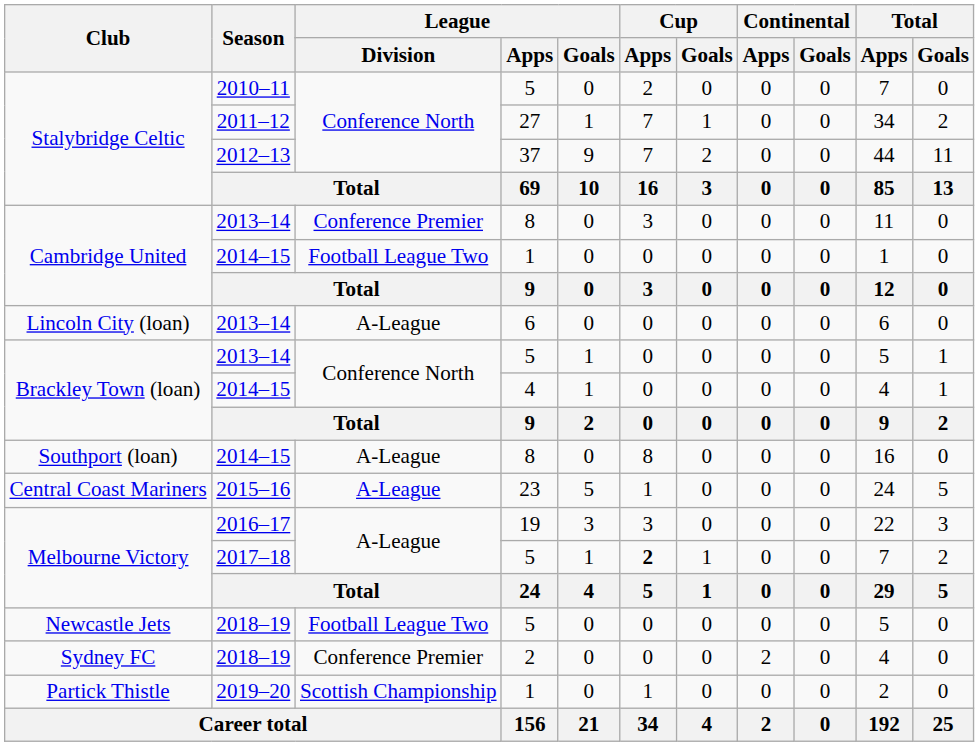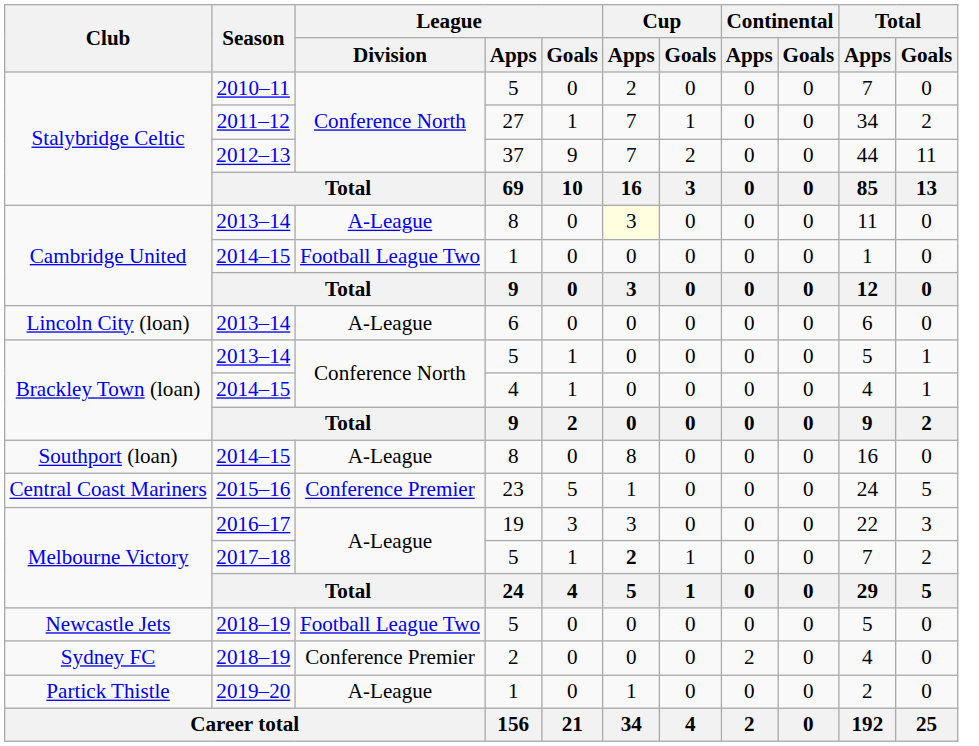 <table class="wikitable" style="text-align:center">
 <tr>
 <th rowspan="2">Club</th>
 <th rowspan="2">Season</th>
 <th colspan="3">League</th>
 <th colspan="2">Cup</th>
 <th colspan="2">Continental</th>
 <th colspan="2">Total</th>
 </tr>
 <tr>
 <th>Division</th>
 <th>Apps</th>
 <th>Goals</th>
 <th>Apps</th>
 <th>Goals</th>
 <th>Apps</th>
 <th>Goals</th>
 <th>Apps</th>
 <th>Goals</th>
 </tr>
 <tr>
 <td rowspan="4"><a href='#'>Stalybridge Celtic</a></td>
 <td><a href='#'>2010–11</a></td>
 <td rowspan="3"><a href='#'>Conference North</a></td>
 <td>5</td>
 <td>0</td>
 <td>2</td>
 <td>0</td>
 <td>0</td>
 <td>0</td>
 <td>7</td>
 <td>0</td>
 </tr>
 <tr>
 <td><a href='#'>2011–12</a></td>
 <td>27</td>
 <td>1</td>
 <td>7</td>
 <td>1</td>
 <td>0</td>
 <td>0</td>
 <td>34</td>
 <td>2</td>
 </tr>
 <tr>
 <td><a href='#'>2012–13</a></td>
 <td>37</td>
 <td>9</td>
 <td>7</td>
 <td>2</td>
 <td>0</td>
 <td>0</td>
 <td>44</td>
 <td>11</td>
 </tr>
 <tr>
 <th colspan="2">Total</th>
 <th>69</th>
 <th>10</th>
 <th>16</th>
 <th>3</th>
 <th>0</th>
 <th>0</th>
 <th>85</th>
 <th>13</th>
 </tr>
 <tr>
 <td rowspan="3"><a href='#'>Cambridge United</a></td>
 <td><a href='#'>2013–14</a></td>
-<td><a href='#'>Conference Premier</a></td>
+<td><a href='#'>A-League</a></td>
 <td>8</td>
 <td>0</td>
-<td>3</td>
+<td style="background: lightyellow;">3</td>
 <td>0</td>
 <td>0</td>
 <td>0</td>
 <td>11</td>
 <td>0</td>
 </tr>
 <tr>
 <td><a href='#'>2014–15</a></td>
 <td><a href='#'>Football League Two</a></td>
 <td>1</td>
 <td>0</td>
 <td>0</td>
 <td>0</td>
 <td>0</td>
 <td>0</td>
 <td>1</td>
 <td>0</td>
 </tr>
 <tr>
 <th colspan="2">Total</th>
 <th>9</th>
 <th>0</th>
 <th>3</th>
 <th>0</th>
 <th>0</th>
 <th>0</th>
 <th>12</th>
 <th>0</th>
 </tr>
 <tr>
 <td><a href='#'>Lincoln City</a> (loan)</td>
 <td><a href='#'>2013–14</a></td>
 <td>A-League</td>
 <td>6</td>
 <td>0</td>
 <td>0</td>
 <td>0</td>
 <td>0</td>
 <td>0</td>
 <td>6</td>
 <td>0</td>
 </tr>
 <tr>
 <td rowspan="3"><a href='#'>Brackley Town</a> (loan)</td>
 <td><a href='#'>2013–14</a></td>
 <td rowspan="2">Conference North</td>
 <td>5</td>
 <td>1</td>
 <td>0</td>
 <td>0</td>
 <td>0</td>
 <td>0</td>
 <td>5</td>
 <td>1</td>
 </tr>
 <tr>
 <td><a href='#'>2014–15</a></td>
 <td>4</td>
 <td>1</td>
 <td>0</td>
 <td>0</td>
 <td>0</td>
 <td>0</td>
 <td>4</td>
 <td>1</td>
 </tr>
 <tr>
 <th colspan="2">Total</th>
 <th>9</th>
 <th>2</th>
 <th>0</th>
 <th>0</th>
 <th>0</th>
 <th>0</th>
 <th>9</th>
 <th>2</th>
 </tr>
 <tr>
 <td><a href='#'>Southport</a> (loan)</td>
 <td><a href='#'>2014–15</a></td>
 <td>A-League</td>
 <td>8</td>
 <td>0</td>
 <td>8</td>
 <td>0</td>
 <td>0</td>
 <td>0</td>
 <td>16</td>
 <td>0</td>
 </tr>
 <tr>
 <td><a href='#'>Central Coast Mariners</a></td>
 <td><a href='#'>2015–16</a></td>
-<td><a href='#'>A-League</a></td>
+<td><a href='#'>Conference Premier</a></td>
 <td>23</td>
 <td>5</td>
 <td>1</td>
 <td>0</td>
 <td>0</td>
 <td>0</td>
 <td>24</td>
 <td>5</td>
 </tr>
 <tr>
 <td rowspan="3"><a href='#'>Melbourne Victory</a></td>
 <td><a href='#'>2016–17</a></td>
 <td rowspan="2">A-League</td>
 <td>19</td>
 <td>3</td>
 <td>3</td>
 <td>0</td>
 <td>0</td>
 <td>0</td>
 <td>22</td>
 <td>3</td>
 </tr>
 <tr>
 <td><a href='#'>2017–18</a></td>
 <td>5</td>
 <td>1</td>
 <td><strong>2</strong></td>
 <td>1</td>
 <td>0</td>
 <td>0</td>
 <td>7</td>
 <td>2</td>
 </tr>
 <tr>
 <th colspan="2">Total</th>
 <th>24</th>
 <th>4</th>
 <th>5</th>
 <th>1</th>
 <th>0</th>
 <th>0</th>
 <th>29</th>
 <th>5</th>
 </tr>
 <tr>
 <td><a href='#'>Newcastle Jets</a></td>
 <td><a href='#'>2018–19</a></td>
 <td><a href='#'>Football League Two</a></td>
 <td>5</td>
 <td>0</td>
 <td>0</td>
 <td>0</td>
 <td>0</td>
 <td>0</td>
 <td>5</td>
 <td>0</td>
 </tr>
 <tr>
 <td><a href='#'>Sydney FC</a></td>
 <td><a href='#'>2018–19</a></td>
 <td>Conference Premier</td>
 <td>2</td>
 <td>0</td>
 <td>0</td>
 <td>0</td>
 <td>2</td>
 <td>0</td>
 <td>4</td>
 <td>0</td>
 </tr>
 <tr>
 <td><a href='#'>Partick Thistle</a></td>
 <td><a href='#'>2019–20</a></td>
-<td><a href='#'>Scottish Championship</a></td>
+<td>A-League</td>
 <td>1</td>
 <td>0</td>
 <td>1</td>
 <td>0</td>
 <td>0</td>
 <td>0</td>
 <td>2</td>
 <td>0</td>
 </tr>
 <tr>
 <th colspan="3">Career total</th>
 <th>156</th>
 <th>21</th>
 <th>34</th>
 <th>4</th>
 <th>2</th>
 <th>0</th>
 <th>192</th>
 <th>25</th>
 </tr>
 </table>
